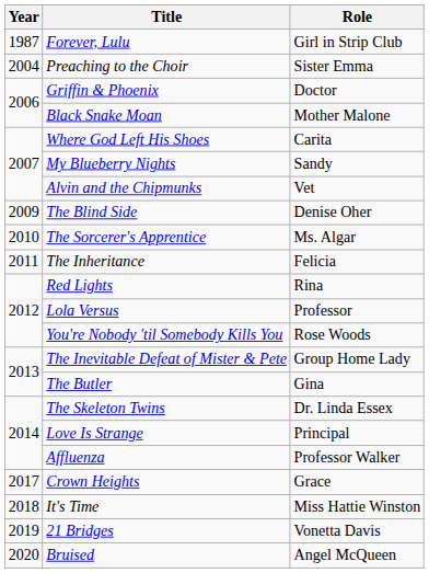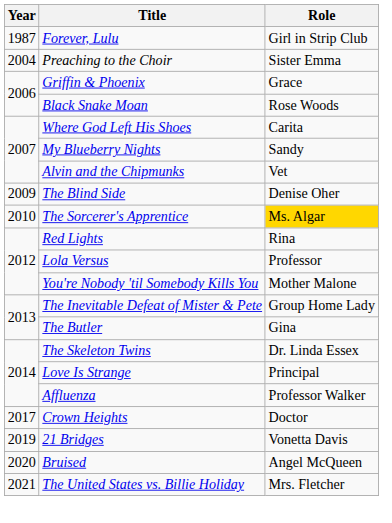 <table class="wikitable sortable">
 <tr>
 <th>Year</th>
 <th>Title</th>
 <th>Role</th>
 </tr>
 <tr>
 <td>1987</td>
 <td><em><a href='#'>Forever, Lulu</a></em></td>
 <td>Girl in Strip Club</td>
 </tr>
 <tr>
 <td>2004</td>
 <td><em>Preaching to the Choir</em></td>
 <td>Sister Emma</td>
 </tr>
 <tr>
 <td rowspan="2">2006</td>
 <td><em><a href='#'>Griffin & Phoenix</a></em></td>
-<td>Doctor</td>
+<td>Grace</td>
 </tr>
 <tr>
 <td><em><a href='#'>Black Snake Moan</a></em></td>
-<td>Mother Malone</td>
+<td>Rose Woods</td>
 </tr>
 <tr>
 <td rowspan="3">2007</td>
 <td><em><a href='#'>Where God Left His Shoes</a></em></td>
 <td>Carita</td>
 </tr>
 <tr>
 <td><em><a href='#'>My Blueberry Nights</a></em></td>
 <td>Sandy</td>
 </tr>
 <tr>
 <td><em><a href='#'>Alvin and the Chipmunks</a></em></td>
 <td>Vet</td>
 </tr>
 <tr>
 <td>2009</td>
 <td><em><a href='#'>The Blind Side</a></em></td>
 <td>Denise Oher</td>
 </tr>
 <tr>
 <td>2010</td>
 <td><em><a href='#'>The Sorcerer's Apprentice</a></em></td>
-<td>Ms. Algar</td>
-</tr>
-<tr>
-<td>2011</td>
-<td><em>The Inheritance</em></td>
-<td>Felicia</td>
+<td style="background: gold;">Ms. Algar</td>
 </tr>
 <tr>
 <td rowspan="3">2012</td>
 <td><em><a href='#'>Red Lights</a></em></td>
 <td>Rina</td>
 </tr>
 <tr>
 <td><em><a href='#'>Lola Versus</a></em></td>
 <td>Professor</td>
 </tr>
 <tr>
 <td><em><a href='#'>You're Nobody 'til Somebody Kills You</a></em></td>
-<td>Rose Woods</td>
+<td>Mother Malone</td>
 </tr>
 <tr>
 <td rowspan="2">2013</td>
 <td><em><a href='#'>The Inevitable Defeat of Mister & Pete</a></em></td>
 <td>Group Home Lady</td>
 </tr>
 <tr>
 <td><em><a href='#'>The Butler</a></em></td>
 <td>Gina</td>
 </tr>
 <tr>
 <td rowspan="3">2014</td>
 <td><em><a href='#'>The Skeleton Twins</a></em></td>
 <td>Dr. Linda Essex</td>
 </tr>
 <tr>
 <td><em><a href='#'>Love Is Strange</a></em></td>
 <td>Principal</td>
 </tr>
 <tr>
 <td><em><a href='#'>Affluenza</a></em></td>
 <td>Professor Walker</td>
 </tr>
 <tr>
 <td>2017</td>
 <td><em><a href='#'>Crown Heights</a></em></td>
-<td>Grace</td>
-</tr>
-<tr>
-<td>2018</td>
-<td><em>It's Time</em></td>
-<td>Miss Hattie Winston</td>
+<td>Doctor</td>
 </tr>
 <tr>
 <td>2019</td>
 <td><em><a href='#'>21 Bridges</a></em></td>
 <td>Vonetta Davis</td>
 </tr>
 <tr>
 <td>2020</td>
 <td><em><a href='#'>Bruised</a></em></td>
 <td>Angel McQueen</td>
 </tr>
+<tr>
+<td>2021</td>
+<td><em><a href='#'>The United States vs. Billie Holiday</a></em></td>
+<td>Mrs. Fletcher</td>
+</tr>
 </table>
